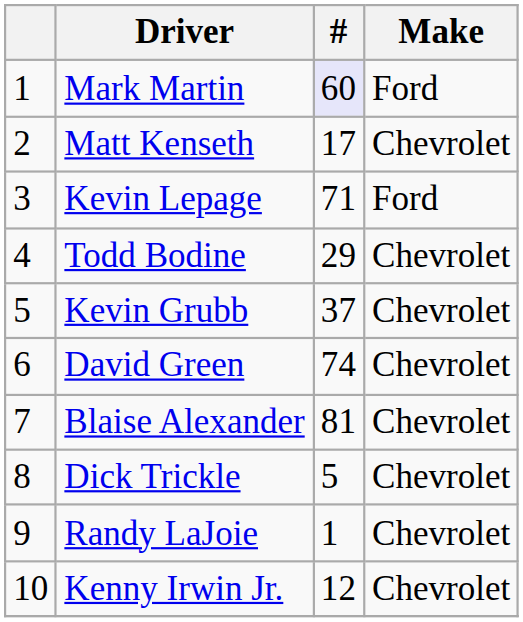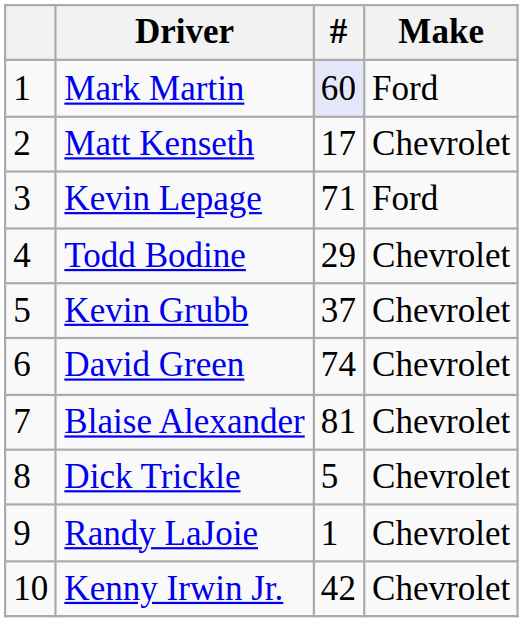 <table class="wikitable sortable">
 <tr>
 <th></th>
 <th>Driver</th>
 <th>#</th>
 <th>Make</th>
 </tr>
 <tr>
 <td>1</td>
 <td><a href='#'>Mark Martin</a></td>
 <td style="background: lavender;">60</td>
 <td>Ford</td>
 </tr>
 <tr>
 <td>2</td>
 <td><a href='#'>Matt Kenseth</a></td>
 <td>17</td>
 <td>Chevrolet</td>
 </tr>
 <tr>
 <td>3</td>
 <td><a href='#'>Kevin Lepage</a></td>
 <td>71</td>
 <td>Ford</td>
 </tr>
 <tr>
 <td>4</td>
 <td><a href='#'>Todd Bodine</a></td>
 <td>29</td>
 <td>Chevrolet</td>
 </tr>
 <tr>
 <td>5</td>
 <td><a href='#'>Kevin Grubb</a></td>
 <td>37</td>
 <td>Chevrolet</td>
 </tr>
 <tr>
 <td>6</td>
 <td><a href='#'>David Green</a></td>
 <td>74</td>
 <td>Chevrolet</td>
 </tr>
 <tr>
 <td>7</td>
 <td><a href='#'>Blaise Alexander</a></td>
 <td>81</td>
 <td>Chevrolet</td>
 </tr>
 <tr>
 <td>8</td>
 <td><a href='#'>Dick Trickle</a></td>
 <td>5</td>
 <td>Chevrolet</td>
 </tr>
 <tr>
 <td>9</td>
 <td><a href='#'>Randy LaJoie</a></td>
 <td>1</td>
 <td>Chevrolet</td>
 </tr>
 <tr>
 <td>10</td>
 <td><a href='#'>Kenny Irwin Jr.</a></td>
-<td>12</td>
+<td>42</td>
 <td>Chevrolet</td>
 </tr>
 <tr>
 </tr>
 </table>
